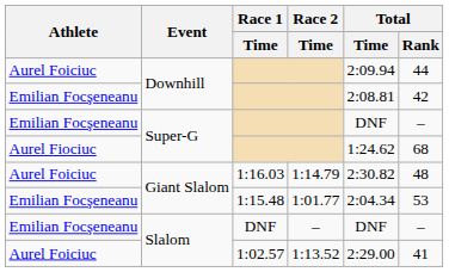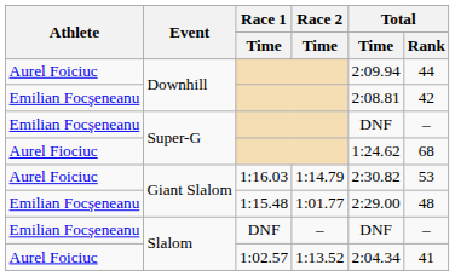 <table class="wikitable" style="font-size:90%">
 <tr>
 <th rowspan="2">Athlete</th>
 <th rowspan="2">Event</th>
 <th>Race 1</th>
 <th>Race 2</th>
 <th colspan="2">Total</th>
 </tr>
 <tr>
 <th>Time</th>
 <th>Time</th>
 <th>Time</th>
 <th>Rank</th>
 </tr>
 <tr>
 <td><a href='#'>Aurel Foiciuc</a></td>
 <td rowspan="2">Downhill</td>
 <td colspan="2" bgcolor="wheat"></td>
 <td align="center">2:09.94</td>
 <td align="center">44</td>
 </tr>
 <tr>
 <td><a href='#'>Emilian Focşeneanu</a></td>
 <td colspan="2" bgcolor="wheat"></td>
 <td align="center">2:08.81</td>
 <td align="center">42</td>
 </tr>
 <tr>
 <td><a href='#'>Emilian Focşeneanu</a></td>
 <td rowspan="2">Super-G</td>
 <td colspan="2" bgcolor="wheat"></td>
 <td align="center">DNF</td>
 <td align="center">–</td>
 </tr>
 <tr>
 <td><a href='#'>Aurel Fiociuc</a></td>
 <td colspan="2" bgcolor="wheat"></td>
 <td align="center">1:24.62</td>
 <td align="center">68</td>
 </tr>
 <tr>
 <td><a href='#'>Aurel Foiciuc</a></td>
 <td rowspan="2">Giant Slalom</td>
 <td align="center">1:16.03</td>
 <td align="center">1:14.79</td>
 <td align="center">2:30.82</td>
-<td align="center">48</td>
+<td align="center">53</td>
 </tr>
 <tr>
 <td><a href='#'>Emilian Focşeneanu</a></td>
 <td align="center">1:15.48</td>
 <td align="center">1:01.77</td>
-<td align="center">2:04.34</td>
-<td align="center">53</td>
+<td align="center">2:29.00</td>
+<td align="center">48</td>
 </tr>
 <tr>
 <td><a href='#'>Emilian Focşeneanu</a></td>
 <td rowspan="2">Slalom</td>
 <td align="center">DNF</td>
 <td align="center">–</td>
 <td align="center">DNF</td>
 <td align="center">–</td>
 </tr>
 <tr>
 <td><a href='#'>Aurel Foiciuc</a></td>
 <td align="center">1:02.57</td>
 <td align="center">1:13.52</td>
-<td align="center">2:29.00</td>
+<td align="center">2:04.34</td>
 <td align="center">41</td>
 </tr>
 </table>
